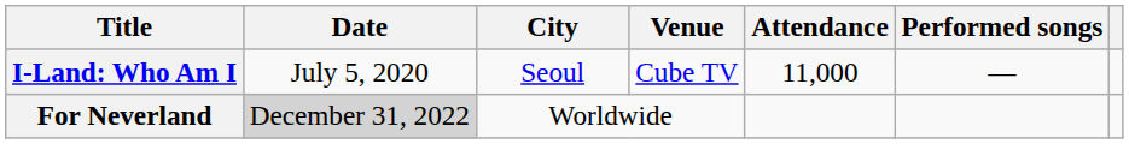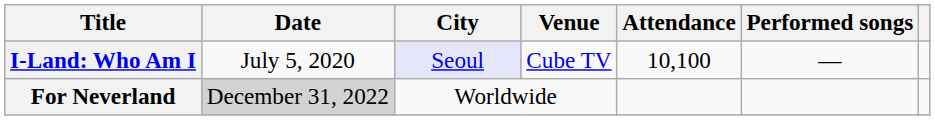 <table class="wikitable plainrowheaders" style="text-align:center;">
 <tr>
 <th>Title</th>
 <th>Date</th>
 <th width="80">City</th>
 <th>Venue</th>
 <th>Attendance</th>
 <th>Performed songs</th>
 <th scope="col" class="unsortable"></th>
 </tr>
 <tr>
 <th scope="row"><a href='#'>I-Land: Who Am I</a></th>
 <td>July 5, 2020</td>
-<td><a href='#'>Seoul</a></td>
+<td style="background: lavender;"><a href='#'>Seoul</a></td>
 <td><a href='#'>Cube TV</a></td>
-<td>11,000</td>
+<td>10,100</td>
 <td>—</td>
 <td></td>
 </tr>
 <tr>
 <th scope="row">For Neverland</th>
 <td style="background: lightgrey;">December 31, 2022</td>
 <td colspan="2">Worldwide</td>
 <td></td>
 <td></td>
 <td></td>
 </tr>
 </table>
